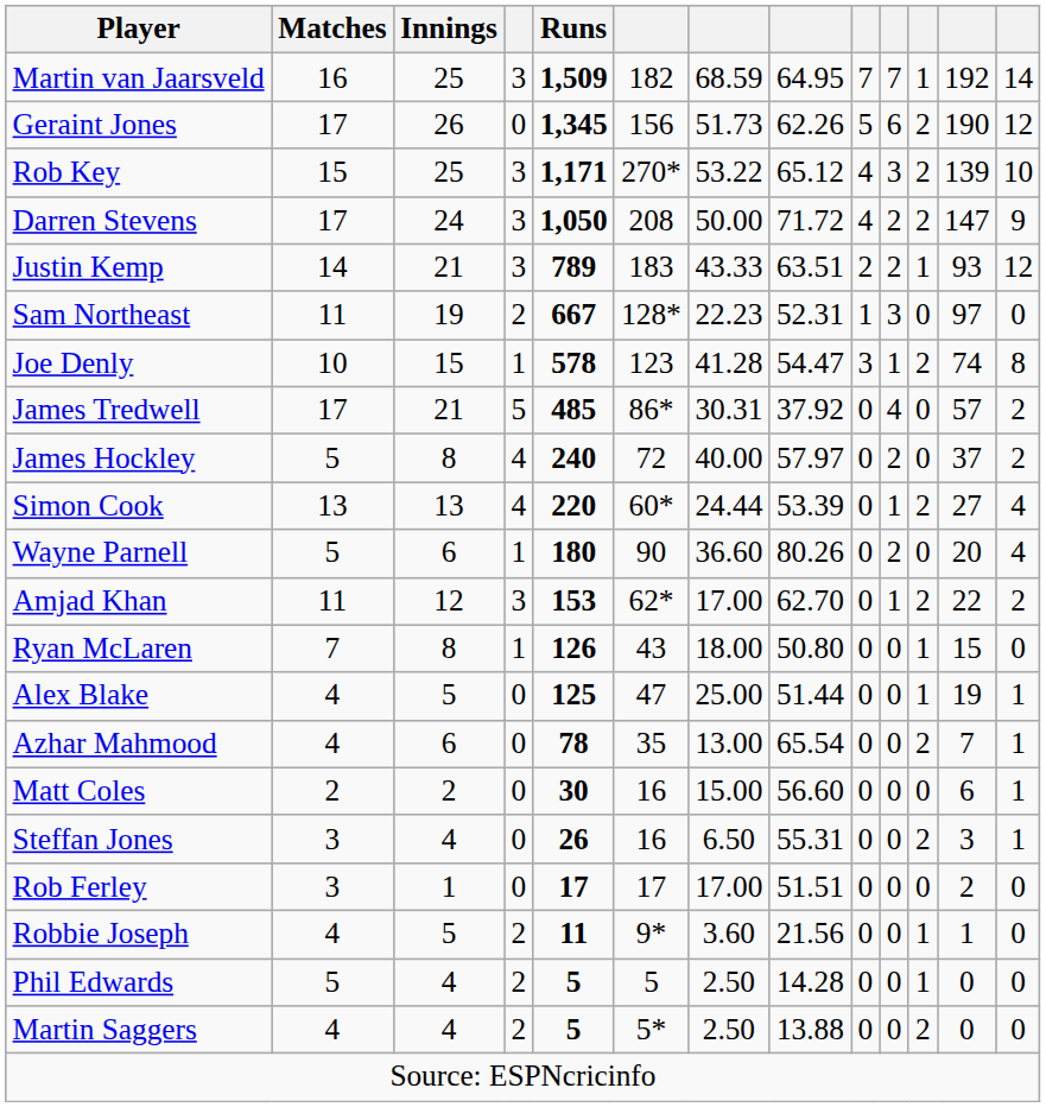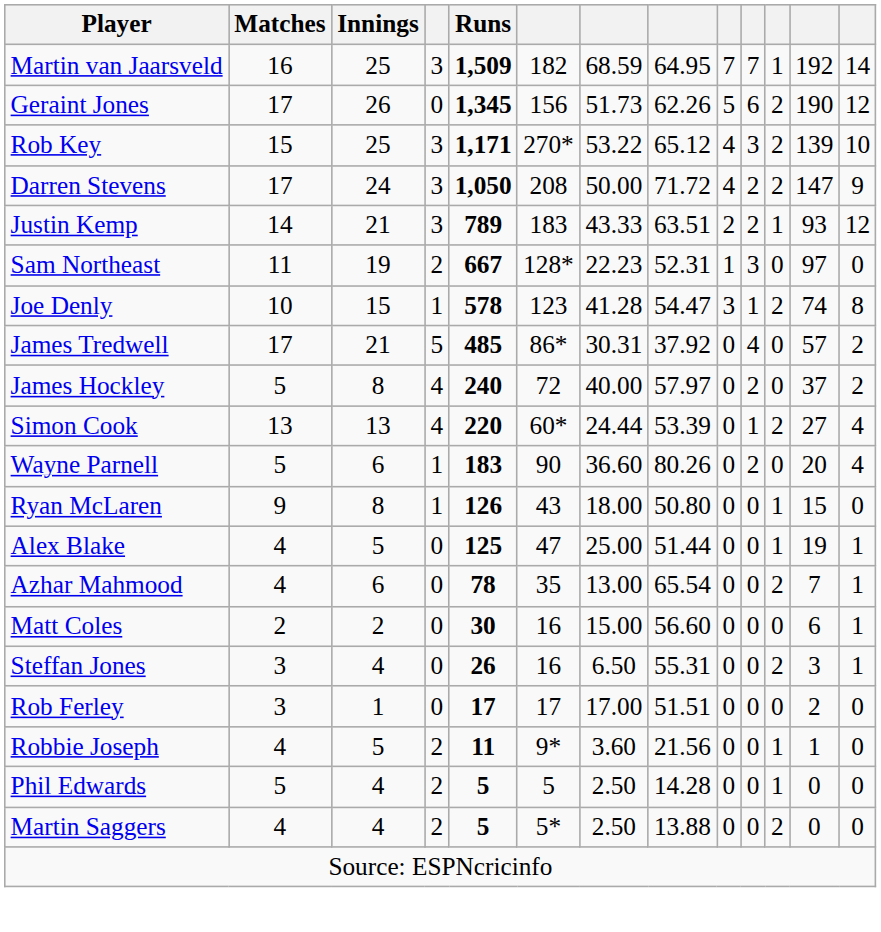 <table class="wikitable" style="text-align:center">
 <tr>
 <th>Player</th>
 <th>Matches</th>
 <th>Innings</th>
 <th></th>
 <th>Runs</th>
 <th></th>
 <th></th>
 <th></th>
 <th></th>
 <th></th>
 <th></th>
 <th></th>
 <th></th>
 </tr>
 <tr>
 <td align="left"><a href='#'>Martin van Jaarsveld</a></td>
 <td>16</td>
 <td>25</td>
 <td>3</td>
 <td><strong>1,509</strong></td>
 <td>182</td>
 <td>68.59</td>
 <td>64.95</td>
 <td>7</td>
 <td>7</td>
 <td>1</td>
 <td>192</td>
 <td>14</td>
 </tr>
 <tr>
 <td align="left"><a href='#'>Geraint Jones</a></td>
 <td>17</td>
 <td>26</td>
 <td>0</td>
 <td><strong>1,345</strong></td>
 <td>156</td>
 <td>51.73</td>
 <td>62.26</td>
 <td>5</td>
 <td>6</td>
 <td>2</td>
 <td>190</td>
 <td>12</td>
 </tr>
 <tr>
 <td align="left"><a href='#'>Rob Key</a></td>
 <td>15</td>
 <td>25</td>
 <td>3</td>
 <td><strong>1,171</strong></td>
 <td>270*</td>
 <td>53.22</td>
 <td>65.12</td>
 <td>4</td>
 <td>3</td>
 <td>2</td>
 <td>139</td>
 <td>10</td>
 </tr>
 <tr>
 <td align="left"><a href='#'>Darren Stevens</a></td>
 <td>17</td>
 <td>24</td>
 <td>3</td>
 <td><strong>1,050</strong></td>
 <td>208</td>
 <td>50.00</td>
 <td>71.72</td>
 <td>4</td>
 <td>2</td>
 <td>2</td>
 <td>147</td>
 <td>9</td>
 </tr>
 <tr>
 <td align="left"><a href='#'>Justin Kemp</a></td>
 <td>14</td>
 <td>21</td>
 <td>3</td>
 <td><strong>789</strong></td>
 <td>183</td>
 <td>43.33</td>
 <td>63.51</td>
 <td>2</td>
 <td>2</td>
 <td>1</td>
 <td>93</td>
 <td>12</td>
 </tr>
 <tr>
 <td align="left"><a href='#'>Sam Northeast</a></td>
 <td>11</td>
 <td>19</td>
 <td>2</td>
 <td><strong>667</strong></td>
 <td>128*</td>
 <td>22.23</td>
 <td>52.31</td>
 <td>1</td>
 <td>3</td>
 <td>0</td>
 <td>97</td>
 <td>0</td>
 </tr>
 <tr>
 <td align="left"><a href='#'>Joe Denly</a></td>
 <td>10</td>
 <td>15</td>
 <td>1</td>
 <td><strong>578</strong></td>
 <td>123</td>
 <td>41.28</td>
 <td>54.47</td>
 <td>3</td>
 <td>1</td>
 <td>2</td>
 <td>74</td>
 <td>8</td>
 </tr>
 <tr>
 <td align="left"><a href='#'>James Tredwell</a></td>
 <td>17</td>
 <td>21</td>
 <td>5</td>
 <td><strong>485</strong></td>
 <td>86*</td>
 <td>30.31</td>
 <td>37.92</td>
 <td>0</td>
 <td>4</td>
 <td>0</td>
 <td>57</td>
 <td>2</td>
 </tr>
 <tr>
 <td align="left"><a href='#'>James Hockley</a></td>
 <td>5</td>
 <td>8</td>
 <td>4</td>
 <td><strong>240</strong></td>
 <td>72</td>
 <td>40.00</td>
 <td>57.97</td>
 <td>0</td>
 <td>2</td>
 <td>0</td>
 <td>37</td>
 <td>2</td>
 </tr>
 <tr>
 <td align="left"><a href='#'>Simon Cook</a></td>
 <td>13</td>
 <td>13</td>
 <td>4</td>
 <td><strong>220</strong></td>
 <td>60*</td>
 <td>24.44</td>
 <td>53.39</td>
 <td>0</td>
 <td>1</td>
 <td>2</td>
 <td>27</td>
 <td>4</td>
 </tr>
 <tr>
 <td align="left"><a href='#'>Wayne Parnell</a></td>
 <td>5</td>
 <td>6</td>
 <td>1</td>
-<td><strong>180</strong></td>
+<td><strong>183</strong></td>
 <td>90</td>
 <td>36.60</td>
 <td>80.26</td>
 <td>0</td>
 <td>2</td>
 <td>0</td>
 <td>20</td>
 <td>4</td>
 </tr>
 <tr>
-<td align="left"><a href='#'>Amjad Khan</a></td>
-<td>11</td>
-<td>12</td>
-<td>3</td>
-<td><strong>153</strong></td>
-<td>62*</td>
-<td>17.00</td>
-<td>62.70</td>
-<td>0</td>
-<td>1</td>
-<td>2</td>
-<td>22</td>
-<td>2</td>
-</tr>
-<tr>
 <td align="left"><a href='#'>Ryan McLaren</a></td>
-<td>7</td>
+<td>9</td>
 <td>8</td>
 <td>1</td>
 <td><strong>126</strong></td>
 <td>43</td>
 <td>18.00</td>
 <td>50.80</td>
 <td>0</td>
 <td>0</td>
 <td>1</td>
 <td>15</td>
 <td>0</td>
 </tr>
 <tr>
 <td align="left"><a href='#'>Alex Blake</a></td>
 <td>4</td>
 <td>5</td>
 <td>0</td>
 <td><strong>125</strong></td>
 <td>47</td>
 <td>25.00</td>
 <td>51.44</td>
 <td>0</td>
 <td>0</td>
 <td>1</td>
 <td>19</td>
 <td>1</td>
 </tr>
 <tr>
 <td align="left"><a href='#'>Azhar Mahmood</a></td>
 <td>4</td>
 <td>6</td>
 <td>0</td>
 <td><strong>78</strong></td>
 <td>35</td>
 <td>13.00</td>
 <td>65.54</td>
 <td>0</td>
 <td>0</td>
 <td>2</td>
 <td>7</td>
 <td>1</td>
 </tr>
 <tr>
 <td align="left"><a href='#'>Matt Coles</a></td>
 <td>2</td>
 <td>2</td>
 <td>0</td>
 <td><strong>30</strong></td>
 <td>16</td>
 <td>15.00</td>
 <td>56.60</td>
 <td>0</td>
 <td>0</td>
 <td>0</td>
 <td>6</td>
 <td>1</td>
 </tr>
 <tr>
 <td align="left"><a href='#'>Steffan Jones</a></td>
 <td>3</td>
 <td>4</td>
 <td>0</td>
 <td><strong>26</strong></td>
 <td>16</td>
 <td>6.50</td>
 <td>55.31</td>
 <td>0</td>
 <td>0</td>
 <td>2</td>
 <td>3</td>
 <td>1</td>
 </tr>
 <tr>
 <td align="left"><a href='#'>Rob Ferley</a></td>
 <td>3</td>
 <td>1</td>
 <td>0</td>
 <td><strong>17</strong></td>
 <td>17</td>
 <td>17.00</td>
 <td>51.51</td>
 <td>0</td>
 <td>0</td>
 <td>0</td>
 <td>2</td>
 <td>0</td>
 </tr>
 <tr>
 <td align="left"><a href='#'>Robbie Joseph</a></td>
 <td>4</td>
 <td>5</td>
 <td>2</td>
 <td><strong>11</strong></td>
 <td>9*</td>
 <td>3.60</td>
 <td>21.56</td>
 <td>0</td>
 <td>0</td>
 <td>1</td>
 <td>1</td>
 <td>0</td>
 </tr>
 <tr>
 <td align="left"><a href='#'>Phil Edwards</a></td>
 <td>5</td>
 <td>4</td>
 <td>2</td>
 <td><strong>5</strong></td>
 <td>5</td>
 <td>2.50</td>
 <td>14.28</td>
 <td>0</td>
 <td>0</td>
 <td>1</td>
 <td>0</td>
 <td>0</td>
 </tr>
 <tr>
 <td align="left"><a href='#'>Martin Saggers</a></td>
 <td>4</td>
 <td>4</td>
 <td>2</td>
 <td><strong>5</strong></td>
 <td>5*</td>
 <td>2.50</td>
 <td>13.88</td>
 <td>0</td>
 <td>0</td>
 <td>2</td>
 <td>0</td>
 <td>0</td>
 </tr>
 <tr>
 <td colspan="13">Source: ESPNcricinfo</td>
 </tr>
 </table>
